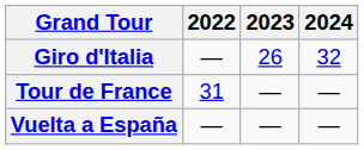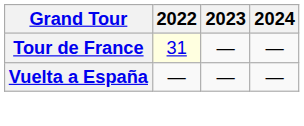 <table class="wikitable plainrowheaders">
 <tr>
 <th scope="col"><a href='#'>Grand Tour</a></th>
 <th scope="col">2022</th>
 <th scope="col">2023</th>
 <th scope="col">2024</th>
 </tr>
 <tr style="text-align:center;">
-<th scope="row"> <a href='#'>Giro d'Italia</a></th>
-<td>—</td>
-<td><a href='#'>26</a></td>
-<td><a href='#'>32</a></td>
-</tr>
-<tr style="text-align:center;">
 <th scope="row"> <a href='#'>Tour de France</a></th>
-<td><a href='#'>31</a></td>
+<td style="background: lightyellow;"><a href='#'>31</a></td>
 <td>—</td>
 <td>—</td>
 </tr>
 <tr style="text-align:center;">
 <th scope="row"> <a href='#'>Vuelta a España</a></th>
 <td>—</td>
 <td>—</td>
 <td>—</td>
 </tr>
 </table>
